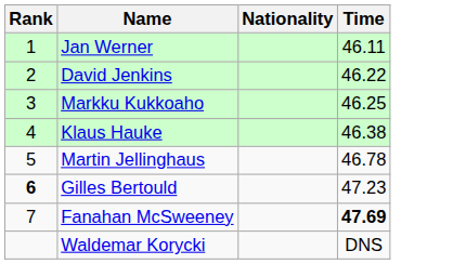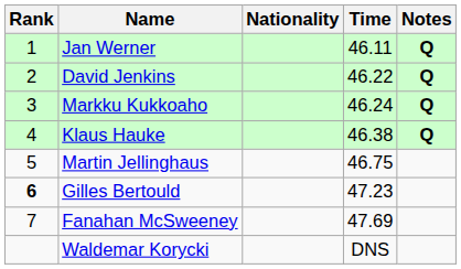 <table class="wikitable sortable" style="text-align:center">
 <tr>
 <th>Rank</th>
 <th>Name</th>
 <th>Nationality</th>
 <th>Time</th>
+<th>Notes</th>
 </tr>
 <tr bgcolor=ccffcc>
 <td>1</td>
 <td align=left><a href='#'>Jan Werner</a></td>
 <td align=left></td>
 <td>46.11</td>
+<td><strong>Q</strong></td>
 </tr>
 <tr bgcolor=ccffcc>
 <td>2</td>
 <td align=left><a href='#'>David Jenkins</a></td>
 <td align=left></td>
 <td>46.22</td>
+<td><strong>Q</strong></td>
 </tr>
 <tr bgcolor=ccffcc>
 <td>3</td>
 <td align=left><a href='#'>Markku Kukkoaho</a></td>
 <td align=left></td>
-<td>46.25</td>
+<td>46.24</td>
+<td><strong>Q</strong></td>
 </tr>
 <tr bgcolor=ccffcc>
 <td>4</td>
 <td align=left><a href='#'>Klaus Hauke</a></td>
 <td align=left></td>
 <td>46.38</td>
+<td><strong>Q</strong></td>
 </tr>
 <tr>
 <td>5</td>
 <td align=left><a href='#'>Martin Jellinghaus</a></td>
 <td align=left></td>
-<td>46.78</td>
+<td>46.75</td>
+<td></td>
 </tr>
 <tr>
 <td><strong>6</strong></td>
 <td align=left><a href='#'>Gilles Bertould</a></td>
 <td align=left></td>
 <td>47.23</td>
+<td></td>
 </tr>
 <tr>
 <td>7</td>
 <td align=left><a href='#'>Fanahan McSweeney</a></td>
 <td align=left></td>
-<td><strong>47.69</strong></td>
+<td>47.69</td>
+<td></td>
 </tr>
 <tr>
 <td></td>
 <td align=left><a href='#'>Waldemar Korycki</a></td>
 <td align=left></td>
 <td>DNS</td>
+<td></td>
 </tr>
 </table>
